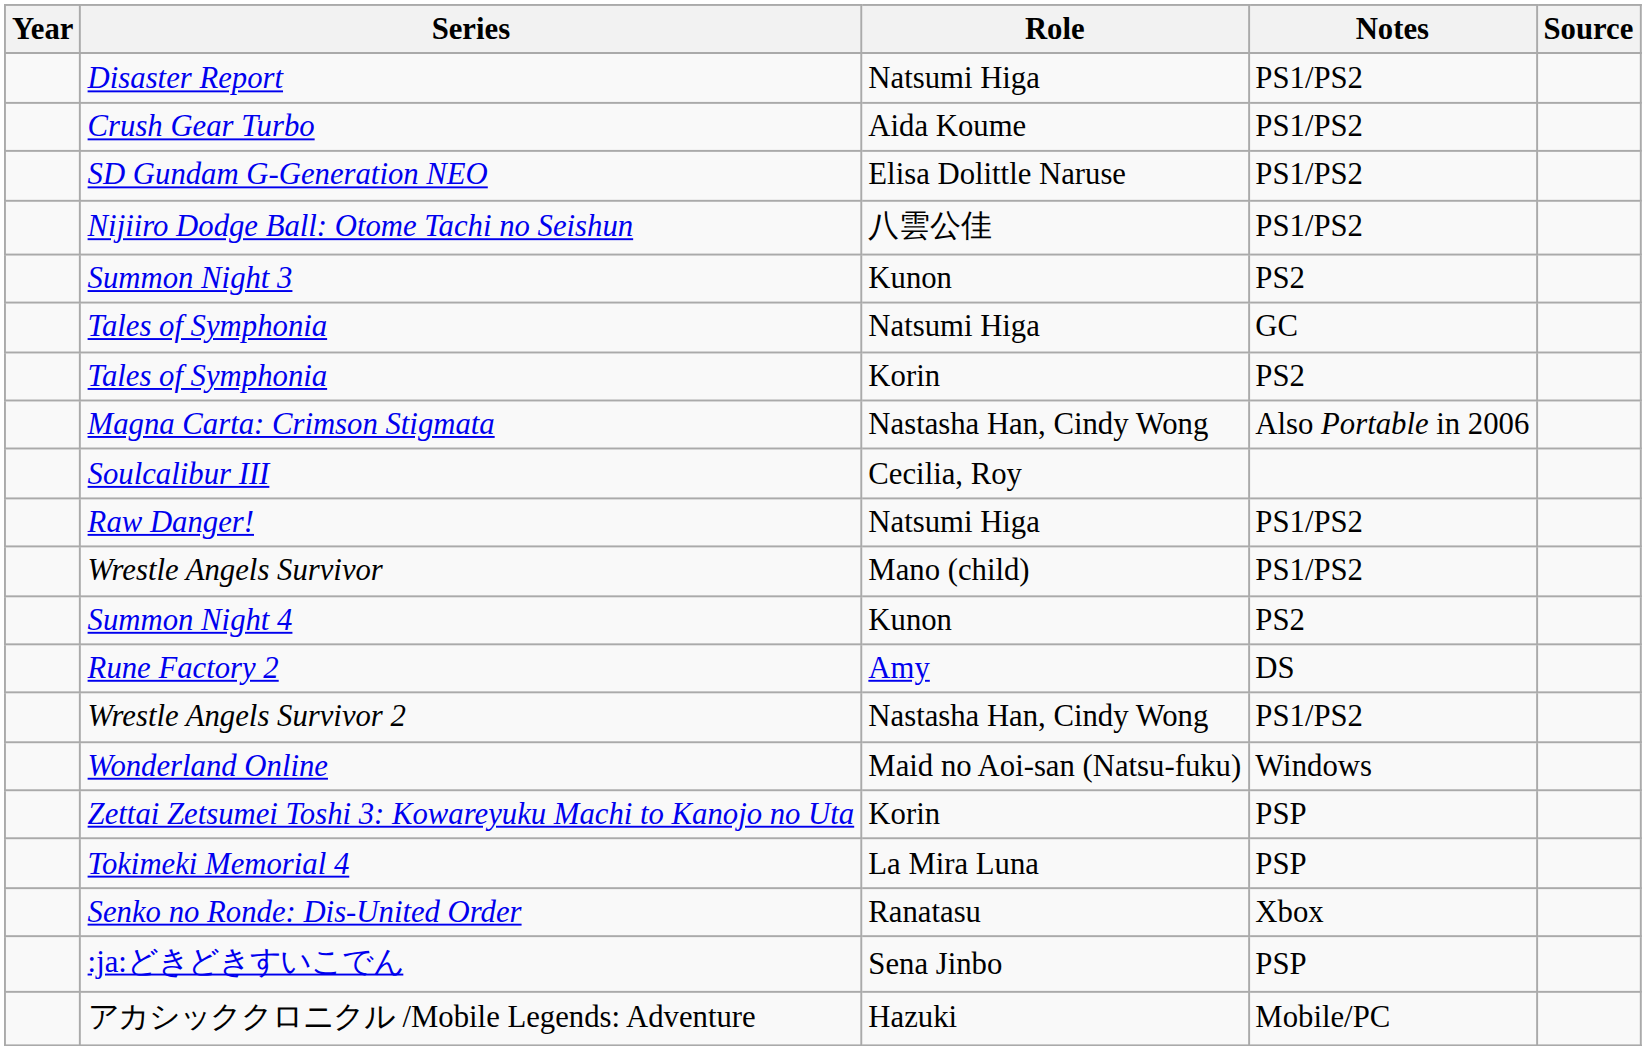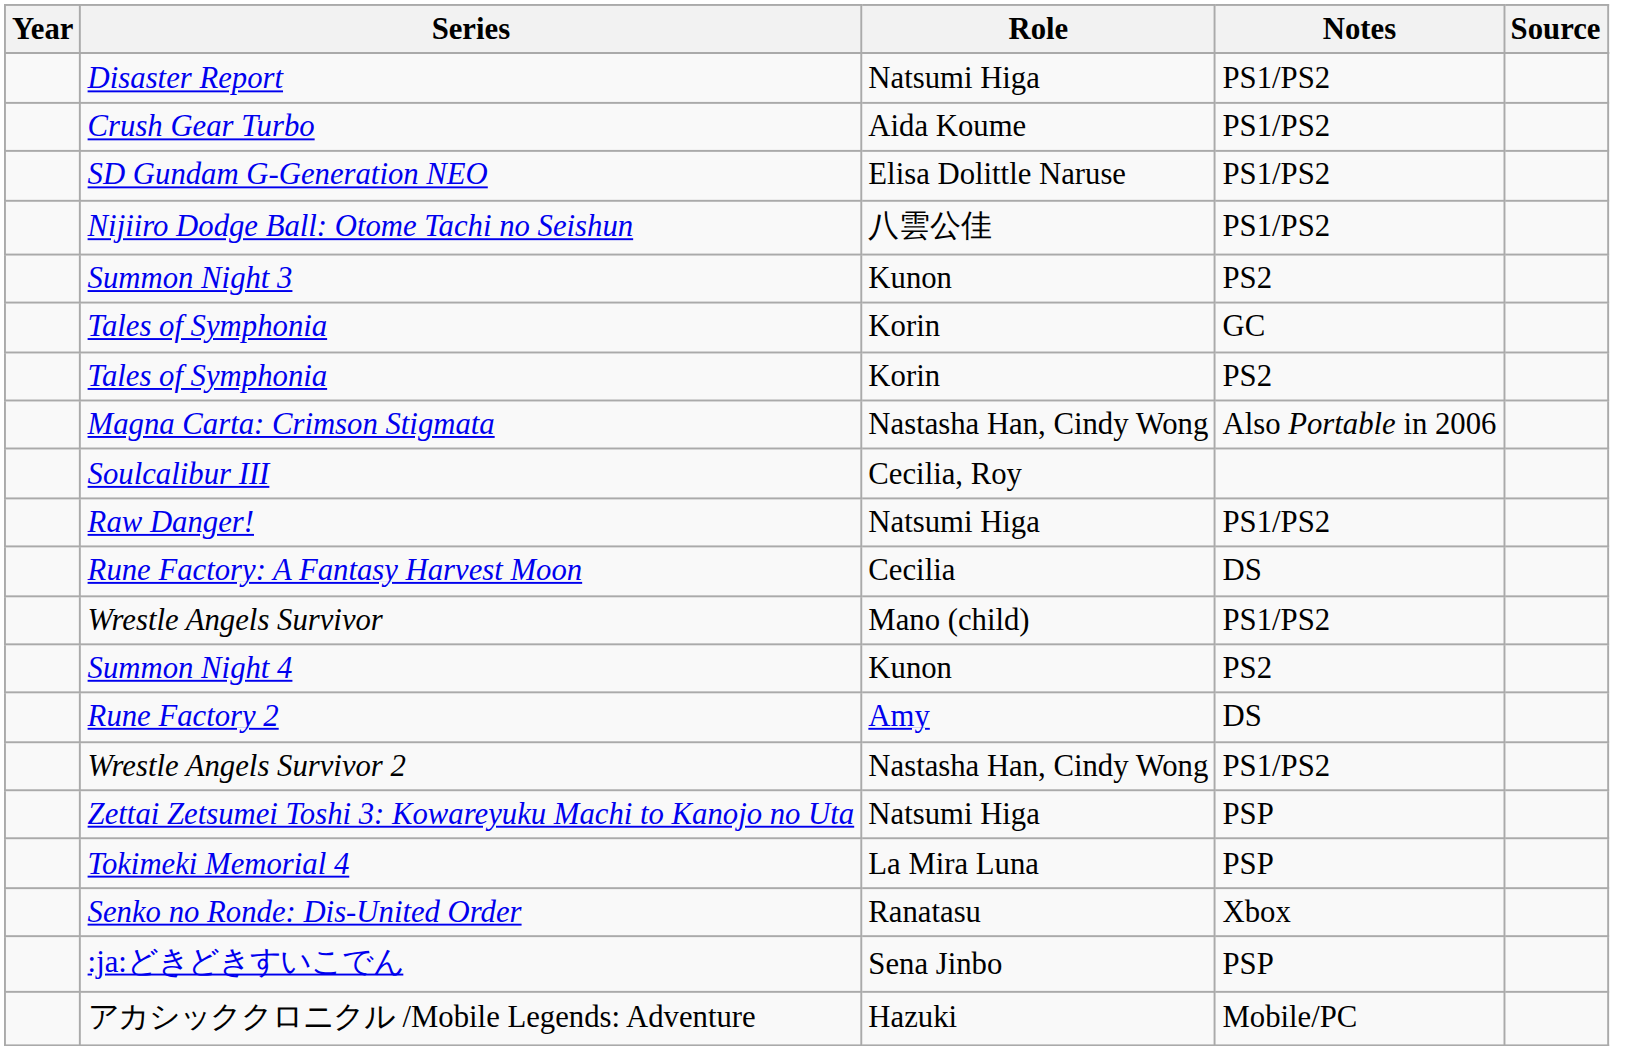 <table class="wikitable sortable plainrowheaders">
 <tr>
 <th>Year</th>
 <th>Series</th>
 <th>Role</th>
 <th class="unsortable">Notes</th>
 <th class="unsortable">Source</th>
 </tr>
 <tr>
 </tr>
 <tr>
 <td></td>
 <td><em><a href='#'>Disaster Report</a></em></td>
 <td>Natsumi Higa</td>
 <td>PS1/PS2</td>
 <td></td>
 </tr>
 <tr>
 <td></td>
 <td><em><a href='#'>Crush Gear Turbo</a></em></td>
 <td>Aida Koume</td>
 <td>PS1/PS2</td>
 <td></td>
 </tr>
 <tr>
 <td></td>
 <td><em><a href='#'>SD Gundam G-Generation NEO</a></em></td>
 <td>Elisa Dolittle Naruse</td>
 <td>PS1/PS2</td>
 <td></td>
 </tr>
 <tr>
 <td></td>
 <td><em><a href='#'>Nijiiro Dodge Ball: Otome Tachi no Seishun</a></em></td>
 <td>八雲公佳</td>
 <td>PS1/PS2</td>
 <td></td>
 </tr>
 <tr>
 <td></td>
 <td><em><a href='#'>Summon Night 3</a></em></td>
 <td>Kunon</td>
 <td>PS2</td>
 <td></td>
 </tr>
 <tr>
 <td></td>
 <td><em><a href='#'>Tales of Symphonia</a></em></td>
-<td>Natsumi Higa</td>
+<td>Korin</td>
 <td>GC</td>
 <td></td>
 </tr>
 <tr>
 <td></td>
 <td><em><a href='#'>Tales of Symphonia</a></em></td>
 <td>Korin</td>
 <td>PS2</td>
 <td></td>
 </tr>
 <tr>
 <td></td>
 <td><em><a href='#'>Magna Carta: Crimson Stigmata</a></em></td>
 <td>Nastasha Han, Cindy Wong</td>
 <td>Also <em>Portable</em> in 2006</td>
 <td></td>
 </tr>
 <tr>
 <td></td>
 <td><em><a href='#'>Soulcalibur III</a></em></td>
 <td>Cecilia, Roy</td>
 <td></td>
 <td></td>
 </tr>
 <tr>
 <td></td>
 <td><em><a href='#'>Raw Danger!</a></em></td>
 <td>Natsumi Higa</td>
 <td>PS1/PS2</td>
 <td></td>
 </tr>
 <tr>
 <td></td>
+<td><em><a href='#'>Rune Factory: A Fantasy Harvest Moon</a></em></td>
+<td>Cecilia</td>
+<td>DS</td>
+<td></td>
+</tr>
+<tr>
+<td></td>
 <td><em>Wrestle Angels Survivor</em></td>
 <td>Mano (child)</td>
 <td>PS1/PS2</td>
 <td></td>
 </tr>
 <tr>
 <td></td>
 <td><em><a href='#'>Summon Night 4</a></em></td>
 <td>Kunon</td>
 <td>PS2</td>
 <td></td>
 </tr>
 <tr>
 <td></td>
 <td><em><a href='#'>Rune Factory 2</a></em></td>
 <td><a href='#'>Amy</a></td>
 <td>DS</td>
 <td></td>
 </tr>
 <tr>
 <td></td>
 <td><em>Wrestle Angels Survivor 2</em></td>
 <td>Nastasha Han, Cindy Wong</td>
 <td>PS1/PS2</td>
 <td></td>
 </tr>
 <tr>
 <td></td>
-<td><em><a href='#'>Wonderland Online</a></em></td>
-<td>Maid no Aoi-san (Natsu-fuku)</td>
-<td>Windows</td>
-<td></td>
-</tr>
-<tr>
-<td></td>
 <td><em><a href='#'>Zettai Zetsumei Toshi 3: Kowareyuku Machi to Kanojo no Uta</a></em></td>
-<td>Korin</td>
+<td>Natsumi Higa</td>
 <td>PSP</td>
 <td></td>
 </tr>
 <tr>
 <td></td>
 <td><em><a href='#'>Tokimeki Memorial 4</a></em></td>
 <td>La Mira Luna</td>
 <td>PSP</td>
 <td></td>
 </tr>
 <tr>
 <td></td>
 <td><em><a href='#'>Senko no Ronde: Dis-United Order</a></em></td>
 <td>Ranatasu</td>
 <td>Xbox</td>
 <td></td>
 </tr>
 <tr>
 <td></td>
 <td><a href='#'>:ja:どきどきすいこでん</a></td>
 <td>Sena Jinbo</td>
 <td>PSP</td>
 <td></td>
 </tr>
 <tr>
 <td></td>
 <td>アカシッククロニクル /Mobile Legends: Adventure</td>
 <td>Hazuki</td>
 <td>Mobile/PC</td>
 <td></td>
 </tr>
 <tr>
 </tr>
 </table>
